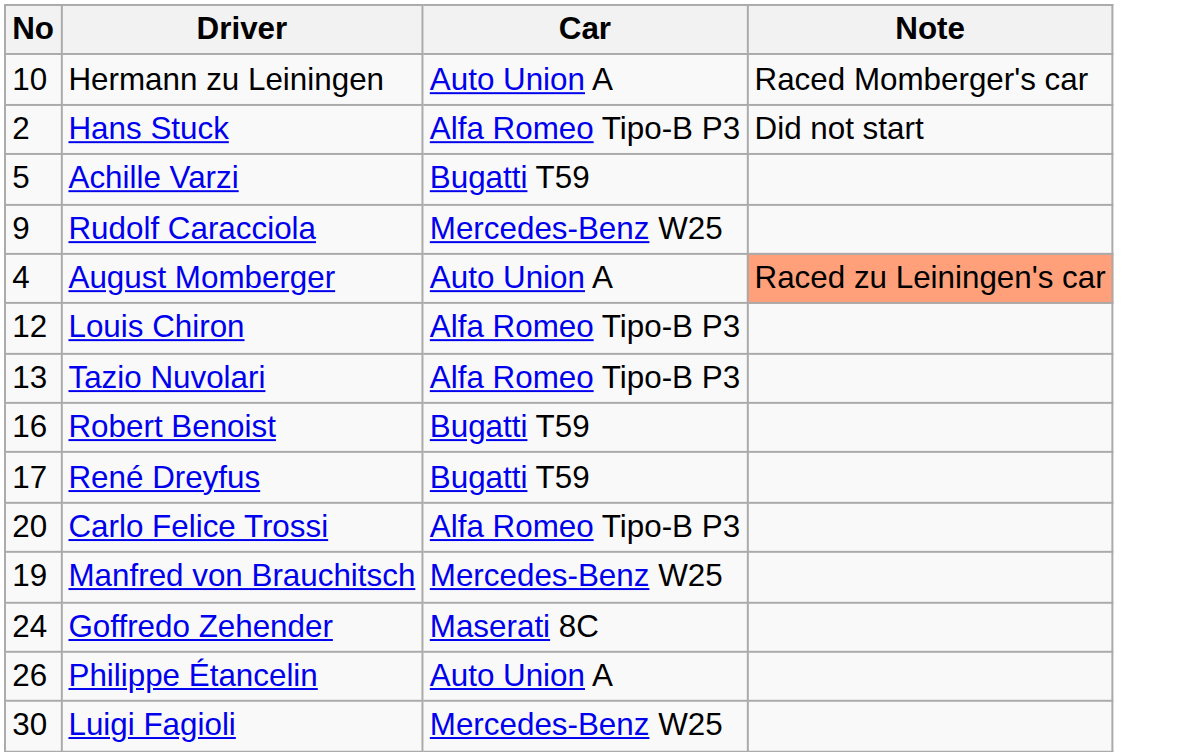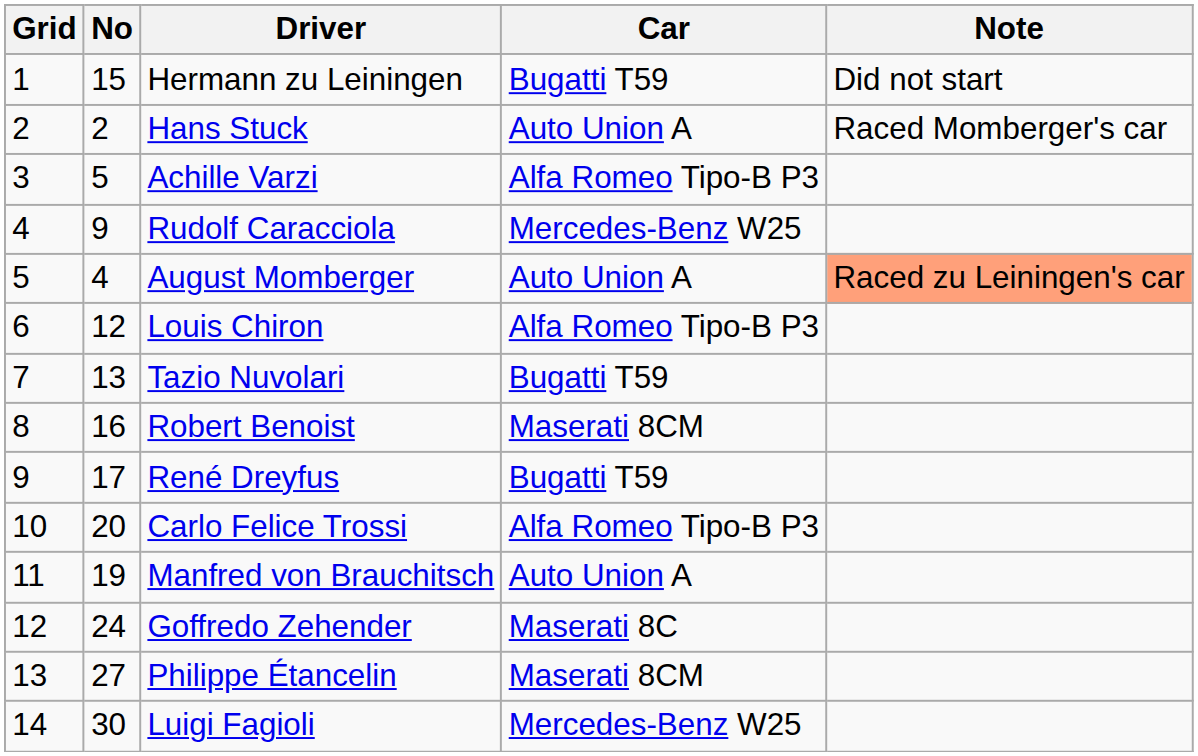 <table class="wikitable">
 <tr>
+<th>Grid</th>
 <th>No</th>
 <th>Driver</th>
 <th>Car</th>
 <th>Note</th>
 </tr>
 <tr>
-<td>10</td>
+<td>1</td>
+<td>15</td>
 <td> Hermann zu Leiningen</td>
+<td><a href='#'>Bugatti</a> T59</td>
+<td>Did not start</td>
+</tr>
+<tr>
+<td>2</td>
+<td>2</td>
+<td> <a href='#'>Hans Stuck</a></td>
 <td><a href='#'>Auto Union</a> A</td>
 <td>Raced Momberger's car</td>
 </tr>
 <tr>
-<td>2</td>
-<td> <a href='#'>Hans Stuck</a></td>
-<td><a href='#'>Alfa Romeo</a> Tipo-B P3</td>
-<td>Did not start</td>
-</tr>
-<tr>
+<td>3</td>
 <td>5</td>
 <td> <a href='#'>Achille Varzi</a></td>
-<td><a href='#'>Bugatti</a> T59</td>
+<td><a href='#'>Alfa Romeo</a> Tipo-B P3</td>
 <td></td>
 </tr>
 <tr>
+<td>4</td>
 <td>9</td>
 <td> <a href='#'>Rudolf Caracciola</a></td>
 <td><a href='#'>Mercedes-Benz</a> W25</td>
 <td></td>
 </tr>
 <tr>
+<td>5</td>
 <td>4</td>
 <td> <a href='#'>August Momberger</a></td>
 <td><a href='#'>Auto Union</a> A</td>
 <td style="background: lightsalmon;">Raced zu Leiningen's car</td>
 </tr>
 <tr>
+<td>6</td>
 <td>12</td>
 <td> <a href='#'>Louis Chiron</a></td>
 <td><a href='#'>Alfa Romeo</a> Tipo-B P3</td>
 <td></td>
 </tr>
 <tr>
+<td>7</td>
 <td>13</td>
 <td> <a href='#'>Tazio Nuvolari</a></td>
-<td><a href='#'>Alfa Romeo</a> Tipo-B P3</td>
-<td></td>
-</tr>
-<tr>
-<td>16</td>
-<td> <a href='#'>Robert Benoist</a></td>
 <td><a href='#'>Bugatti</a> T59</td>
 <td></td>
 </tr>
 <tr>
+<td>8</td>
+<td>16</td>
+<td> <a href='#'>Robert Benoist</a></td>
+<td><a href='#'>Maserati</a> 8CM</td>
+<td></td>
+</tr>
+<tr>
+<td>9</td>
 <td>17</td>
 <td> <a href='#'>René Dreyfus</a></td>
 <td><a href='#'>Bugatti</a> T59</td>
 <td></td>
 </tr>
 <tr>
+<td>10</td>
 <td>20</td>
 <td> <a href='#'>Carlo Felice Trossi</a></td>
 <td><a href='#'>Alfa Romeo</a> Tipo-B P3</td>
 <td></td>
 </tr>
 <tr>
+<td>11</td>
 <td>19</td>
 <td> <a href='#'>Manfred von Brauchitsch</a></td>
-<td><a href='#'>Mercedes-Benz</a> W25</td>
+<td><a href='#'>Auto Union</a> A</td>
 <td></td>
 </tr>
 <tr>
+<td>12</td>
 <td>24</td>
 <td> <a href='#'>Goffredo Zehender</a></td>
 <td><a href='#'>Maserati</a> 8C</td>
 <td></td>
 </tr>
 <tr>
-<td>26</td>
+<td>13</td>
+<td>27</td>
 <td> <a href='#'>Philippe Étancelin</a></td>
-<td><a href='#'>Auto Union</a> A</td>
+<td><a href='#'>Maserati</a> 8CM</td>
 <td></td>
 </tr>
 <tr>
+<td>14</td>
 <td>30</td>
 <td> <a href='#'>Luigi Fagioli</a></td>
 <td><a href='#'>Mercedes-Benz</a> W25</td>
 <td></td>
 </tr>
 </table>
